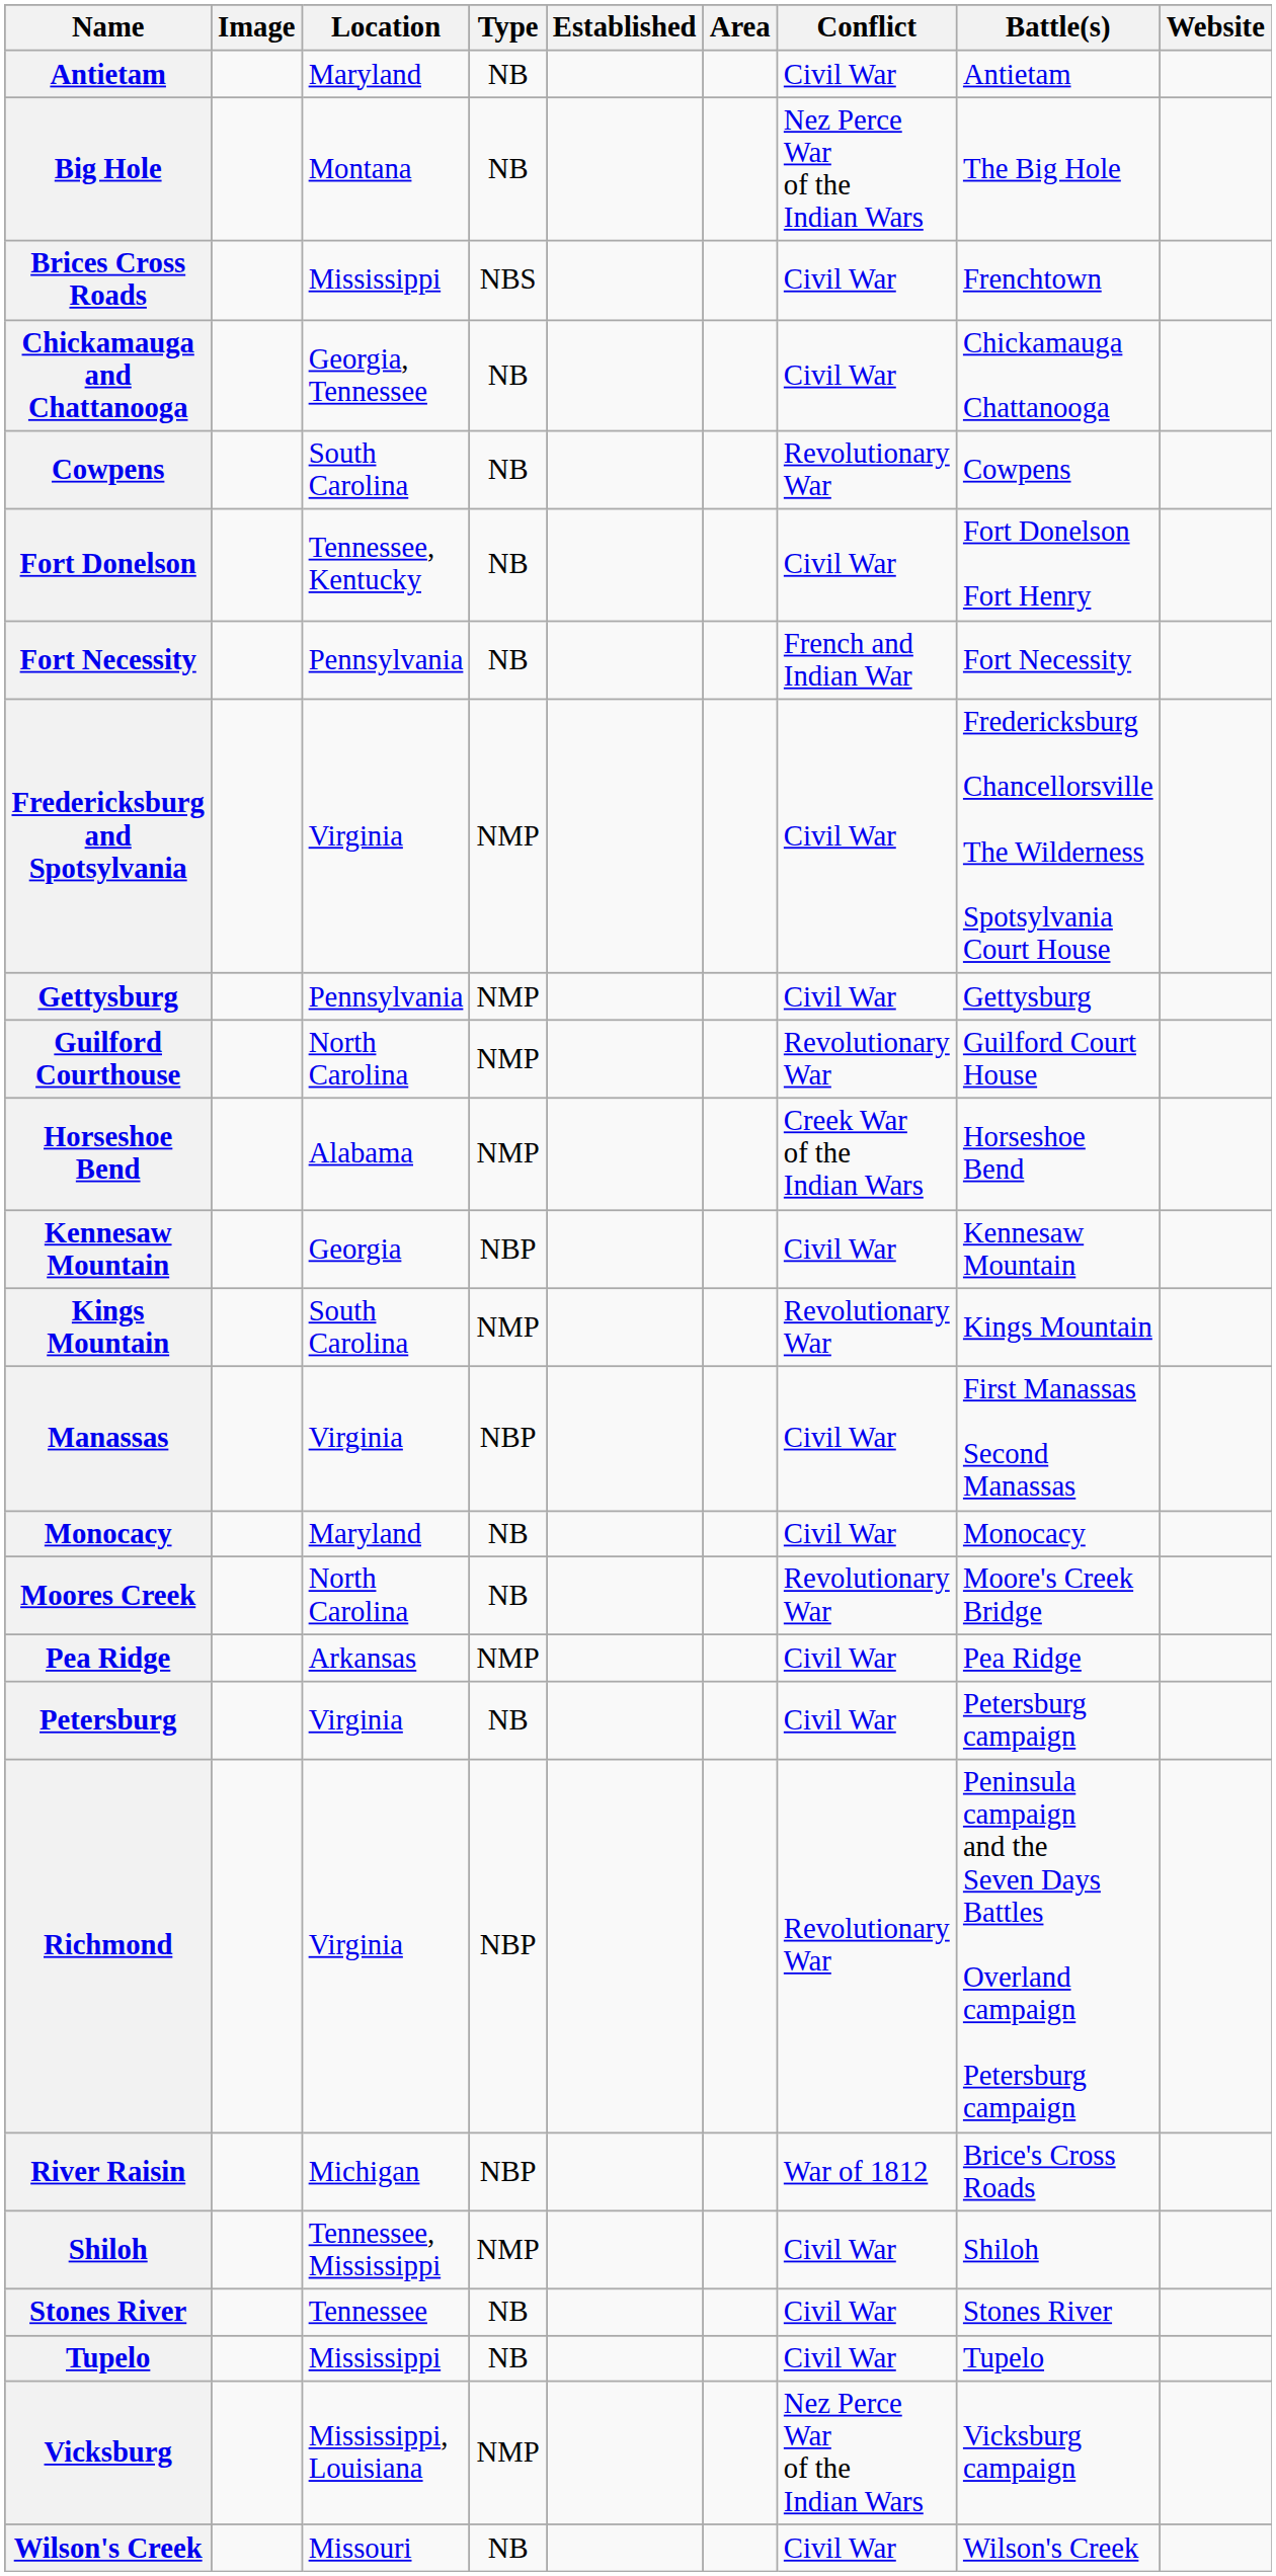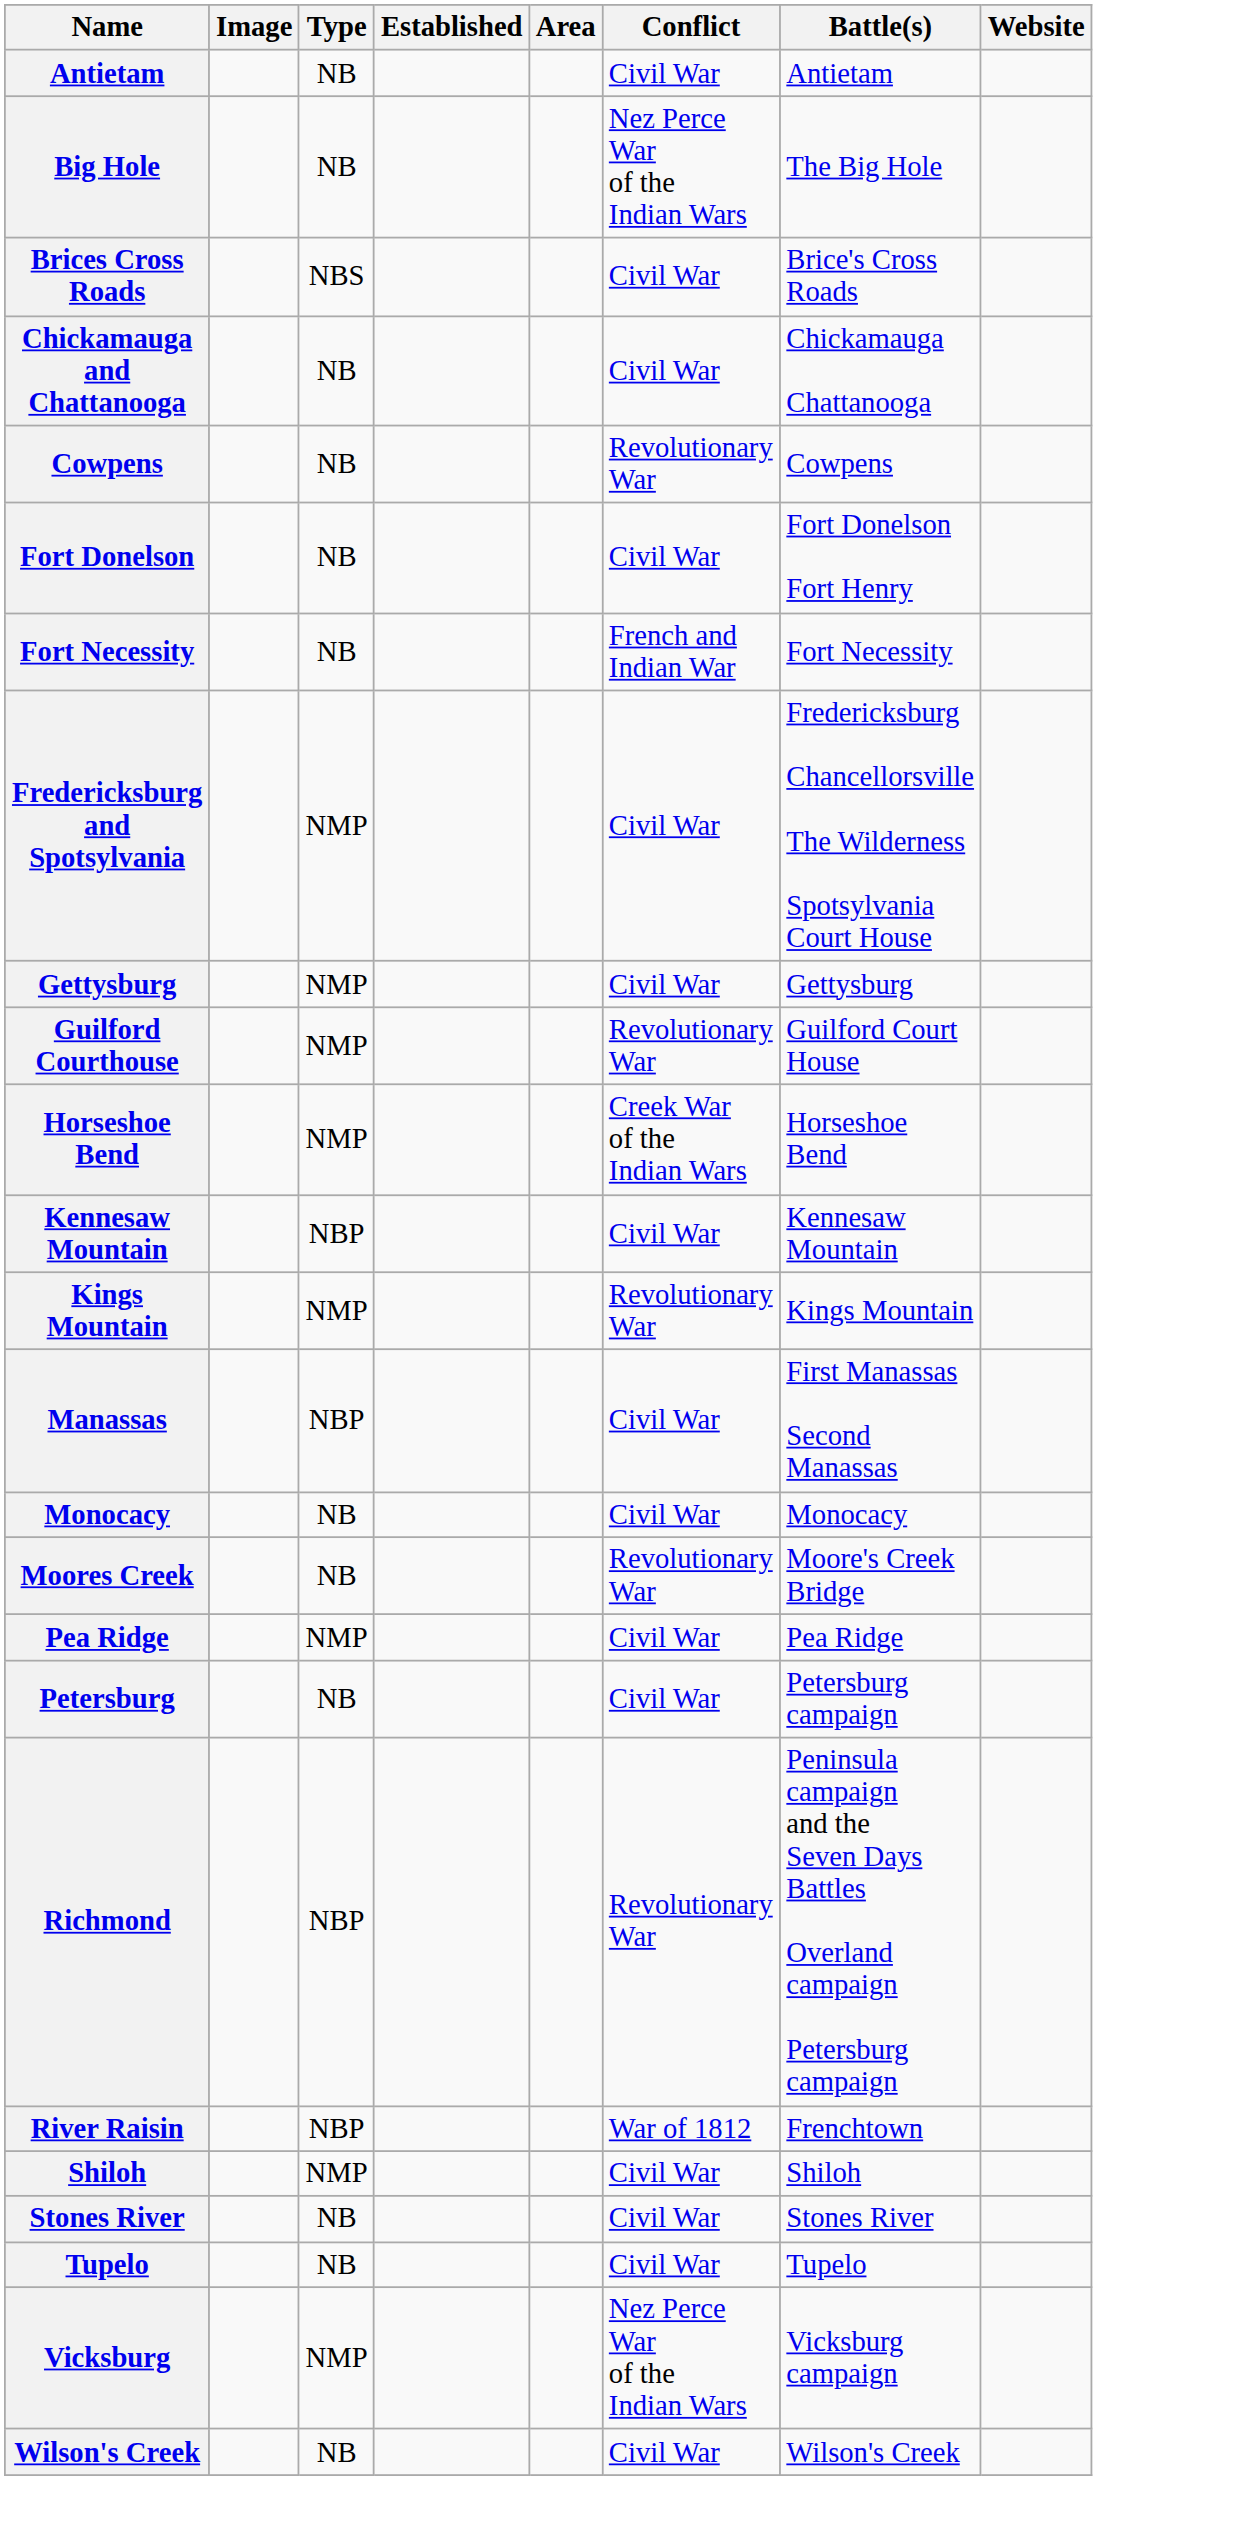 <table class="wikitable sortable">
 <tr>
 <th scope="col">Name</th>
 <th scope="col" class="unsortable">Image</th>
-<th scope="col">Location</th>
 <th scope="col">Type</th>
 <th scope="col">Established</th>
 <th scope="col">Area</th>
 <th scope="col">Conflict</th>
 <th scope="col">Battle(s)</th>
 <th scope="col">Website</th>
 </tr>
 <tr>
 <th scope="row"><a href='#'>Antietam</a></th>
 <td></td>
-<td><a href='#'>Maryland</a><br><small></small></td>
 <td style="text-align:center">NB</td>
 <td></td>
 <td></td>
 <td><a href='#'>Civil War</a></td>
 <td><a href='#'>Antietam</a></td>
 <td></td>
 </tr>
 <tr>
 <th scope="row"><a href='#'>Big Hole</a></th>
 <td></td>
-<td><a href='#'>Montana</a><br><small></small></td>
 <td style="text-align:center">NB</td>
 <td></td>
 <td></td>
 <td><a href='#'>Nez Perce War</a><br>of the<br><a href='#'>Indian Wars</a></td>
 <td><a href='#'>The Big Hole</a></td>
 <td></td>
 </tr>
 <tr>
 <th scope="row"><a href='#'>Brices Cross Roads</a></th>
 <td></td>
-<td><a href='#'>Mississippi</a><br><small></small></td>
 <td style="text-align:center">NBS</td>
 <td></td>
 <td></td>
 <td><a href='#'>Civil War</a></td>
-<td><a href='#'>Frenchtown</a></td>
+<td><a href='#'>Brice's Cross Roads</a></td>
 <td></td>
 </tr>
 <tr>
 <th scope="row"><a href='#'>Chickamauga and Chattanooga</a></th>
 <td></td>
-<td><a href='#'>Georgia</a>, <a href='#'>Tennessee</a><br><small></small></td>
 <td style="text-align:center">NB</td>
 <td></td>
 <td></td>
 <td><a href='#'>Civil War</a></td>
 <td><a href='#'>Chickamauga</a><br><br><a href='#'>Chattanooga</a></td>
 <td></td>
 </tr>
 <tr>
 <th scope="row"><a href='#'>Cowpens</a></th>
 <td></td>
-<td><a href='#'>South Carolina</a><br><small></small></td>
 <td style="text-align:center">NB</td>
 <td></td>
 <td></td>
 <td><a href='#'>Revolutionary War</a></td>
 <td><a href='#'>Cowpens</a></td>
 <td></td>
 </tr>
 <tr>
 <th scope="row"><a href='#'>Fort Donelson</a></th>
 <td></td>
-<td><a href='#'>Tennessee</a>, <a href='#'>Kentucky</a><br><small></small></td>
 <td style="text-align:center">NB</td>
 <td></td>
 <td></td>
 <td><a href='#'>Civil War</a></td>
 <td><a href='#'>Fort Donelson</a><br><br><a href='#'>Fort Henry</a></td>
 <td></td>
 </tr>
 <tr>
 <th scope="row"><a href='#'>Fort Necessity</a></th>
 <td></td>
-<td><a href='#'>Pennsylvania</a><br><small></small></td>
 <td style="text-align:center">NB</td>
 <td></td>
 <td></td>
 <td><a href='#'>French and Indian War</a></td>
 <td><a href='#'>Fort Necessity</a></td>
 <td></td>
 </tr>
 <tr>
 <th scope="row"><a href='#'>Fredericksburg and Spotsylvania</a></th>
 <td></td>
-<td><a href='#'>Virginia</a><br><small></small></td>
 <td style="text-align:center">NMP</td>
 <td></td>
 <td></td>
 <td><a href='#'>Civil War</a></td>
 <td><a href='#'>Fredericksburg</a><br><br><a href='#'>Chancellorsville</a><br><br><a href='#'>The Wilderness</a><br><br><a href='#'>Spotsylvania Court House</a></td>
 <td></td>
 </tr>
 <tr>
 <th scope="row"><a href='#'>Gettysburg</a></th>
 <td></td>
-<td><a href='#'>Pennsylvania</a><br><small></small></td>
 <td style="text-align:center">NMP</td>
 <td></td>
 <td></td>
 <td><a href='#'>Civil War</a></td>
 <td><a href='#'>Gettysburg</a></td>
 <td></td>
 </tr>
 <tr>
 <th scope="row"><a href='#'>Guilford Courthouse</a></th>
 <td></td>
-<td><a href='#'>North Carolina</a><br><small></small></td>
 <td style="text-align:center">NMP</td>
 <td></td>
 <td></td>
 <td><a href='#'>Revolutionary War</a></td>
 <td><a href='#'>Guilford Court House</a></td>
 <td></td>
 </tr>
 <tr>
 <th scope="row"><a href='#'>Horseshoe Bend</a></th>
 <td></td>
-<td><a href='#'>Alabama</a><br><small></small></td>
 <td style="text-align:center">NMP</td>
 <td></td>
 <td></td>
 <td><a href='#'>Creek War</a><br>of the<br><a href='#'>Indian Wars</a></td>
 <td><a href='#'>Horseshoe Bend</a></td>
 <td></td>
 </tr>
 <tr>
 <th scope="row"><a href='#'>Kennesaw Mountain</a></th>
 <td></td>
-<td><a href='#'>Georgia</a><br><small></small></td>
 <td style="text-align:center">NBP</td>
 <td></td>
 <td></td>
 <td><a href='#'>Civil War</a></td>
 <td><a href='#'>Kennesaw Mountain</a></td>
 <td></td>
 </tr>
 <tr>
 <th scope="row"><a href='#'>Kings Mountain</a></th>
 <td></td>
-<td><a href='#'>South Carolina</a><br><small></small></td>
 <td style="text-align:center">NMP</td>
 <td></td>
 <td></td>
 <td><a href='#'>Revolutionary War</a></td>
 <td><a href='#'>Kings Mountain</a></td>
 <td></td>
 </tr>
 <tr>
 <th scope="row"><a href='#'>Manassas</a></th>
 <td></td>
-<td><a href='#'>Virginia</a><br><small></small></td>
 <td style="text-align:center">NBP</td>
 <td></td>
 <td></td>
 <td><a href='#'>Civil War</a></td>
 <td><a href='#'>First Manassas</a><br><br><a href='#'>Second Manassas</a></td>
 <td></td>
 </tr>
 <tr>
 <th scope="row"><a href='#'>Monocacy</a></th>
 <td></td>
-<td><a href='#'>Maryland</a><br><small></small></td>
 <td style="text-align:center">NB</td>
 <td></td>
 <td></td>
 <td><a href='#'>Civil War</a></td>
 <td><a href='#'>Monocacy</a></td>
 <td></td>
 </tr>
 <tr>
 <th scope="row"><a href='#'>Moores Creek</a></th>
 <td></td>
-<td><a href='#'>North Carolina</a><br><small></small></td>
 <td style="text-align:center">NB</td>
 <td></td>
 <td></td>
 <td><a href='#'>Revolutionary War</a></td>
 <td><a href='#'>Moore's Creek Bridge</a></td>
 <td></td>
 </tr>
 <tr>
 <th scope="row"><a href='#'>Pea Ridge</a></th>
 <td></td>
-<td><a href='#'>Arkansas</a><br><small></small></td>
 <td style="text-align:center">NMP</td>
 <td></td>
 <td></td>
 <td><a href='#'>Civil War</a></td>
 <td><a href='#'>Pea Ridge</a></td>
 <td></td>
 </tr>
 <tr>
 <th scope="row"><a href='#'>Petersburg</a></th>
 <td></td>
-<td><a href='#'>Virginia</a><br><small></small></td>
 <td style="text-align:center">NB</td>
 <td></td>
 <td></td>
 <td><a href='#'>Civil War</a></td>
 <td><a href='#'>Petersburg campaign</a></td>
 <td></td>
 </tr>
 <tr>
 <th scope="row"><a href='#'>Richmond</a></th>
 <td></td>
-<td><a href='#'>Virginia</a><br><small></small></td>
 <td style="text-align:center">NBP</td>
 <td></td>
 <td></td>
 <td><a href='#'>Revolutionary War</a></td>
 <td><a href='#'>Peninsula campaign</a><br>and the<br><a href='#'>Seven Days Battles</a><br><br><a href='#'>Overland campaign</a><br><br><a href='#'>Petersburg campaign</a></td>
 <td></td>
 </tr>
 <tr>
 <th scope="row"><a href='#'>River Raisin</a></th>
 <td></td>
-<td><a href='#'>Michigan</a><br><small></small></td>
 <td style="text-align:center">NBP</td>
 <td></td>
 <td></td>
 <td><a href='#'>War of 1812</a></td>
-<td><a href='#'>Brice's Cross Roads</a></td>
+<td><a href='#'>Frenchtown</a></td>
 <td></td>
 </tr>
 <tr>
 <th scope="row"><a href='#'>Shiloh</a></th>
 <td></td>
-<td><a href='#'>Tennessee</a>, <a href='#'>Mississippi</a><br><small></small></td>
 <td style="text-align:center">NMP</td>
 <td></td>
 <td></td>
 <td><a href='#'>Civil War</a></td>
 <td><a href='#'>Shiloh</a></td>
 <td></td>
 </tr>
 <tr>
 <th scope="row"><a href='#'>Stones River</a></th>
 <td></td>
-<td><a href='#'>Tennessee</a><br><small></small></td>
 <td style="text-align:center">NB</td>
 <td></td>
 <td></td>
 <td><a href='#'>Civil War</a></td>
 <td><a href='#'>Stones River</a></td>
 <td></td>
 </tr>
 <tr>
 <th scope="row"><a href='#'>Tupelo</a></th>
 <td></td>
-<td><a href='#'>Mississippi</a><br><small></small></td>
 <td style="text-align:center">NB</td>
 <td></td>
 <td></td>
 <td><a href='#'>Civil War</a></td>
 <td><a href='#'>Tupelo</a></td>
 <td></td>
 </tr>
 <tr>
 <th scope="row"><a href='#'>Vicksburg</a></th>
 <td></td>
-<td><a href='#'>Mississippi</a>, <a href='#'>Louisiana</a><br><small></small></td>
 <td style="text-align:center">NMP</td>
 <td></td>
 <td></td>
 <td><a href='#'>Nez Perce War</a><br>of the<br><a href='#'>Indian Wars</a></td>
 <td><a href='#'>Vicksburg campaign</a></td>
 <td></td>
 </tr>
 <tr>
 <th scope="row"><a href='#'>Wilson's Creek</a></th>
 <td></td>
-<td><a href='#'>Missouri</a><br><small></small></td>
 <td style="text-align:center">NB</td>
 <td></td>
 <td></td>
 <td><a href='#'>Civil War</a></td>
 <td><a href='#'>Wilson's Creek</a></td>
 <td></td>
 </tr>
 </table>
